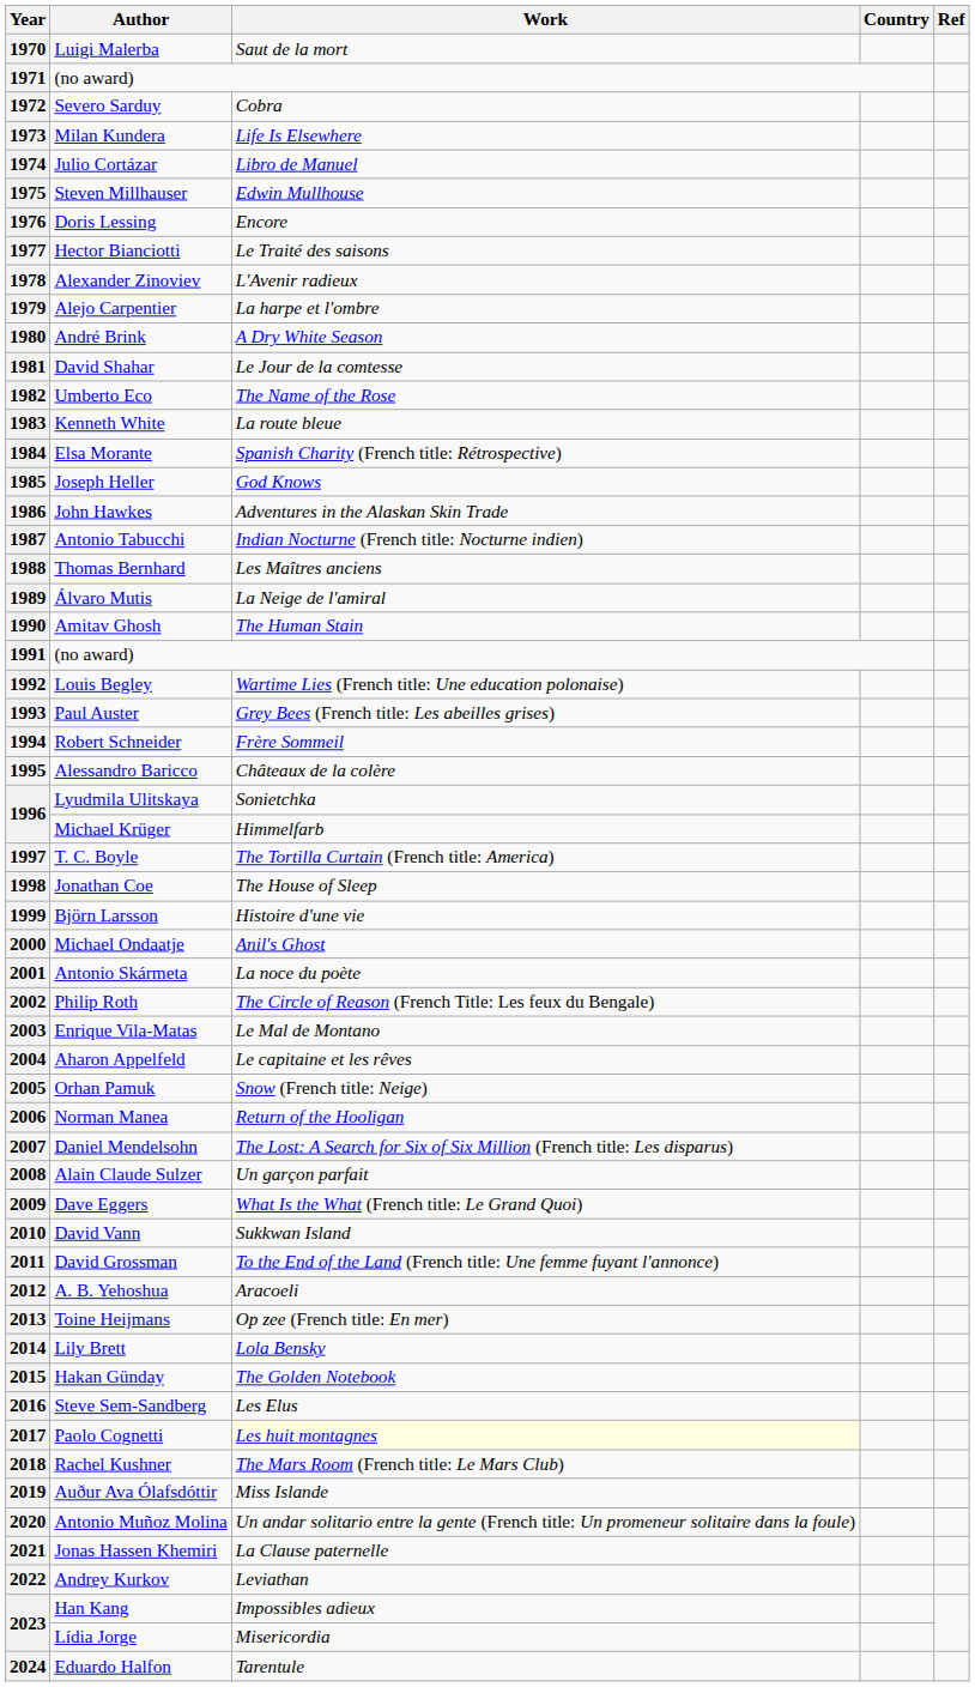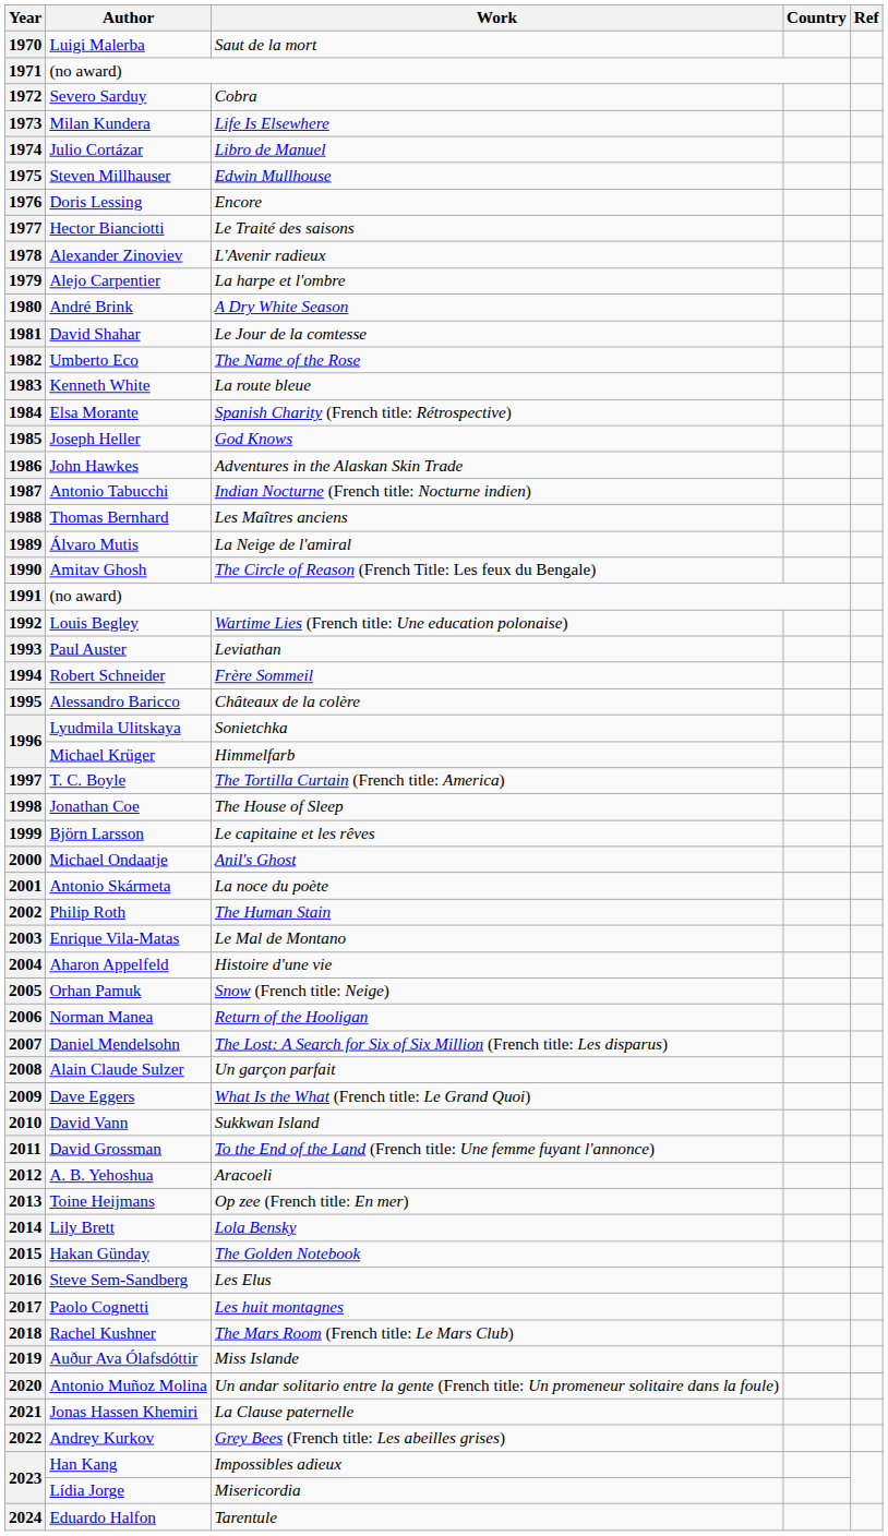 <table class="wikitable sortable">
 <tr>
 <th>Year</th>
 <th>Author</th>
 <th>Work</th>
 <th>Country</th>
 <th>Ref</th>
 </tr>
 <tr>
 <th>1970</th>
 <td><a href='#'>Luigi Malerba</a></td>
 <td><em>Saut de la mort</em></td>
 <td></td>
 <td></td>
 </tr>
 <tr>
 <th>1971</th>
 <td colspan="3">(no award)</td>
 <td></td>
 </tr>
 <tr>
 <th>1972</th>
 <td><a href='#'>Severo Sarduy</a></td>
 <td><em>Cobra</em></td>
 <td></td>
 <td></td>
 </tr>
 <tr>
 <th>1973</th>
 <td><a href='#'>Milan Kundera</a></td>
 <td><em><a href='#'>Life Is Elsewhere</a></em></td>
 <td></td>
 <td></td>
 </tr>
 <tr>
 <th>1974</th>
 <td><a href='#'>Julio Cortázar</a></td>
 <td><em><a href='#'>Libro de Manuel</a></em></td>
 <td></td>
 <td></td>
 </tr>
 <tr>
 <th>1975</th>
 <td><a href='#'>Steven Millhauser</a></td>
 <td><em><a href='#'>Edwin Mullhouse</a></em></td>
 <td></td>
 <td></td>
 </tr>
 <tr>
 <th>1976</th>
 <td><a href='#'>Doris Lessing</a></td>
 <td><em>Encore</em></td>
 <td></td>
 <td></td>
 </tr>
 <tr>
 <th>1977</th>
 <td><a href='#'>Hector Bianciotti</a></td>
 <td><em>Le Traité des saisons</em></td>
 <td></td>
 <td></td>
 </tr>
 <tr>
 <th>1978</th>
 <td><a href='#'>Alexander Zinoviev</a></td>
 <td><em>L'Avenir radieux</em></td>
 <td></td>
 <td></td>
 </tr>
 <tr>
 <th>1979</th>
 <td><a href='#'>Alejo Carpentier</a></td>
 <td><em>La harpe et l'ombre</em></td>
 <td></td>
 <td></td>
 </tr>
 <tr>
 <th>1980</th>
 <td><a href='#'>André Brink</a></td>
 <td><em><a href='#'>A Dry White Season</a></em></td>
 <td></td>
 <td></td>
 </tr>
 <tr>
 <th>1981</th>
 <td><a href='#'>David Shahar</a></td>
 <td><em>Le Jour de la comtesse</em></td>
 <td></td>
 <td></td>
 </tr>
 <tr>
 <th>1982</th>
 <td><a href='#'>Umberto Eco</a></td>
 <td><em><a href='#'>The Name of the Rose</a></em></td>
 <td></td>
 <td></td>
 </tr>
 <tr>
 <th>1983</th>
 <td><a href='#'>Kenneth White</a></td>
 <td><em>La route bleue</em></td>
 <td></td>
 <td></td>
 </tr>
 <tr>
 <th>1984</th>
 <td><a href='#'>Elsa Morante</a></td>
 <td><em><a href='#'>Spanish Charity</a></em> (French title: <em>Rétrospective</em>)</td>
 <td></td>
 <td></td>
 </tr>
 <tr>
 <th>1985</th>
 <td><a href='#'>Joseph Heller</a></td>
 <td><em><a href='#'>God Knows</a></em></td>
 <td></td>
 <td></td>
 </tr>
 <tr>
 <th>1986</th>
 <td><a href='#'>John Hawkes</a></td>
 <td><em>Adventures in the Alaskan Skin Trade</em></td>
 <td></td>
 <td></td>
 </tr>
 <tr>
 <th>1987</th>
 <td><a href='#'>Antonio Tabucchi</a></td>
 <td><em><a href='#'>Indian Nocturne</a></em> (French title: <em>Nocturne indien</em>)</td>
 <td></td>
 <td></td>
 </tr>
 <tr>
 <th>1988</th>
 <td><a href='#'>Thomas Bernhard</a></td>
 <td><em>Les Maîtres anciens</em></td>
 <td></td>
 <td></td>
 </tr>
 <tr>
 <th>1989</th>
 <td><a href='#'>Álvaro Mutis</a></td>
 <td><em>La Neige de l'amiral</em></td>
 <td></td>
 <td></td>
 </tr>
 <tr>
 <th>1990</th>
 <td><a href='#'>Amitav Ghosh</a></td>
-<td><em><a href='#'>The Human Stain</a></em></td>
+<td><em><a href='#'>The Circle of Reason</a></em> (French Title: Les feux du Bengale)</td>
 <td></td>
 <td></td>
 </tr>
 <tr>
 <th>1991</th>
 <td colspan="3">(no award)</td>
 <td></td>
 </tr>
 <tr>
 <th>1992</th>
 <td><a href='#'>Louis Begley</a></td>
 <td><em><a href='#'>Wartime Lies</a></em> (French title: <em>Une education polonaise</em>)</td>
 <td></td>
 <td></td>
 </tr>
 <tr>
 <th>1993</th>
 <td><a href='#'>Paul Auster</a></td>
-<td><em><a href='#'>Grey Bees</a></em> (French title: <em>Les abeilles grises</em>)</td>
+<td><em>Leviathan</em></td>
 <td></td>
 <td></td>
 </tr>
 <tr>
 <th>1994</th>
 <td><a href='#'>Robert Schneider</a></td>
 <td><em><a href='#'>Frère Sommeil</a></em></td>
 <td></td>
 <td></td>
 </tr>
 <tr>
 <th>1995</th>
 <td><a href='#'>Alessandro Baricco</a></td>
 <td><em>Châteaux de la colère</em></td>
 <td></td>
 <td></td>
 </tr>
 <tr>
 <th rowspan="2">1996</th>
 <td><a href='#'>Lyudmila Ulitskaya</a></td>
 <td><em>Sonietchka</em></td>
 <td></td>
 <td></td>
 </tr>
 <tr>
 <td><a href='#'>Michael Krüger</a></td>
 <td><em>Himmelfarb</em></td>
 <td></td>
 <td></td>
 </tr>
 <tr>
 <th>1997</th>
 <td><a href='#'>T. C. Boyle</a></td>
 <td><em><a href='#'>The Tortilla Curtain</a></em> (French title: <em>America</em>)</td>
 <td></td>
 <td></td>
 </tr>
 <tr>
 <th>1998</th>
 <td><a href='#'>Jonathan Coe</a></td>
 <td><em>The House of Sleep</em></td>
 <td></td>
 <td></td>
 </tr>
 <tr>
 <th>1999</th>
 <td><a href='#'>Björn Larsson</a></td>
-<td><em>Histoire d'une vie</em></td>
+<td><em>Le capitaine et les rêves</em></td>
 <td></td>
 <td></td>
 </tr>
 <tr>
 <th>2000</th>
 <td><a href='#'>Michael Ondaatje</a></td>
 <td><em><a href='#'>Anil's Ghost</a></em></td>
 <td></td>
 <td></td>
 </tr>
 <tr>
 <th>2001</th>
 <td><a href='#'>Antonio Skármeta</a></td>
 <td><em>La noce du poète</em></td>
 <td></td>
 <td></td>
 </tr>
 <tr>
 <th>2002</th>
 <td><a href='#'>Philip Roth</a></td>
-<td><em><a href='#'>The Circle of Reason</a></em> (French Title: Les feux du Bengale)</td>
+<td><em><a href='#'>The Human Stain</a></em></td>
 <td></td>
 <td></td>
 </tr>
 <tr>
 <th>2003</th>
 <td><a href='#'>Enrique Vila-Matas</a></td>
 <td><em>Le Mal de Montano</em></td>
 <td></td>
 <td></td>
 </tr>
 <tr>
 <th>2004</th>
 <td><a href='#'>Aharon Appelfeld</a></td>
-<td><em>Le capitaine et les rêves</em></td>
+<td><em>Histoire d'une vie</em></td>
 <td></td>
 <td></td>
 </tr>
 <tr>
 <th>2005</th>
 <td><a href='#'>Orhan Pamuk</a></td>
 <td><em><a href='#'>Snow</a></em> (French title: <em>Neige</em>)</td>
 <td></td>
 <td></td>
 </tr>
 <tr>
 <th>2006</th>
 <td><a href='#'>Norman Manea</a></td>
 <td><em><a href='#'>Return of the Hooligan</a></em></td>
 <td></td>
 <td></td>
 </tr>
 <tr>
 <th>2007</th>
 <td><a href='#'>Daniel Mendelsohn</a></td>
 <td><em><a href='#'>The Lost: A Search for Six of Six Million</a></em> (French title: <em>Les disparus</em>)</td>
 <td></td>
 <td></td>
 </tr>
 <tr>
 <th>2008</th>
 <td><a href='#'>Alain Claude Sulzer</a></td>
 <td><em>Un garçon parfait</em></td>
 <td></td>
 <td></td>
 </tr>
 <tr>
 <th>2009</th>
 <td><a href='#'>Dave Eggers</a></td>
 <td><em><a href='#'>What Is the What</a></em> (French title: <em>Le Grand Quoi</em>)</td>
 <td></td>
 <td></td>
 </tr>
 <tr>
 <th>2010</th>
 <td><a href='#'>David Vann</a></td>
 <td><em>Sukkwan Island</em></td>
 <td></td>
 <td></td>
 </tr>
 <tr>
 <th>2011</th>
 <td><a href='#'>David Grossman</a></td>
 <td><em><a href='#'>To the End of the Land</a></em> (French title: <em>Une femme fuyant l'annonce</em>)</td>
 <td></td>
 <td></td>
 </tr>
 <tr>
 <th>2012</th>
 <td><a href='#'>A. B. Yehoshua</a></td>
 <td><em>Aracoeli</em></td>
 <td></td>
 <td></td>
 </tr>
 <tr>
 <th>2013</th>
 <td><a href='#'>Toine Heijmans</a></td>
 <td><em>Op zee</em> (French title: <em>En mer</em>)</td>
 <td></td>
 <td></td>
 </tr>
 <tr>
 <th>2014</th>
 <td><a href='#'>Lily Brett</a></td>
 <td><em><a href='#'>Lola Bensky</a></em></td>
 <td></td>
 <td></td>
 </tr>
 <tr>
 <th>2015</th>
 <td><a href='#'>Hakan Günday</a></td>
 <td><em><a href='#'>The Golden Notebook</a></em></td>
 <td></td>
 <td></td>
 </tr>
 <tr>
 <th>2016</th>
 <td><a href='#'>Steve Sem-Sandberg</a></td>
 <td><em>Les Elus</em></td>
 <td></td>
 <td></td>
 </tr>
 <tr>
 <th>2017</th>
 <td><a href='#'>Paolo Cognetti</a></td>
-<td style="background: lightyellow;"><em><a href='#'>Les huit montagnes</a></em></td>
+<td><em><a href='#'>Les huit montagnes</a></em></td>
 <td></td>
 <td></td>
 </tr>
 <tr>
 <th>2018</th>
 <td><a href='#'>Rachel Kushner</a></td>
 <td><em><a href='#'>The Mars Room</a></em> (French title: <em>Le Mars Club</em>)</td>
 <td></td>
 <td></td>
 </tr>
 <tr>
 <th>2019</th>
 <td><a href='#'>Auður Ava Ólafsdóttir</a></td>
 <td><em>Miss Islande</em></td>
 <td></td>
 <td></td>
 </tr>
 <tr>
 <th>2020</th>
 <td><a href='#'>Antonio Muñoz Molina</a></td>
 <td><em>Un andar solitario entre la gente</em> (French title: <em>Un promeneur solitaire dans la foule</em>)</td>
 <td></td>
 <td></td>
 </tr>
 <tr>
 <th>2021</th>
 <td><a href='#'>Jonas Hassen Khemiri</a></td>
 <td><em>La Clause paternelle</em></td>
 <td></td>
 <td></td>
 </tr>
 <tr>
 <th>2022</th>
 <td><a href='#'>Andrey Kurkov</a></td>
-<td><em>Leviathan</em></td>
+<td><em><a href='#'>Grey Bees</a></em> (French title: <em>Les abeilles grises</em>)</td>
 <td></td>
 <td></td>
 </tr>
 <tr>
 <th rowspan="2">2023</th>
 <td><a href='#'>Han Kang</a></td>
 <td><em>Impossibles adieux</em></td>
 <td></td>
 <td rowspan="2"></td>
 </tr>
 <tr>
 <td><a href='#'>Lídia Jorge</a></td>
 <td><em>Misericordia</em></td>
 <td></td>
 </tr>
 <tr>
 <th>2024</th>
 <td><a href='#'>Eduardo Halfon</a></td>
 <td><em>Tarentule</em></td>
 <td></td>
 <td></td>
 </tr>
 </table>
